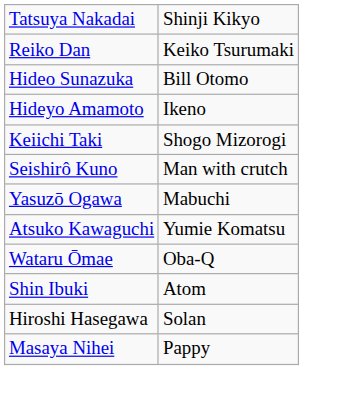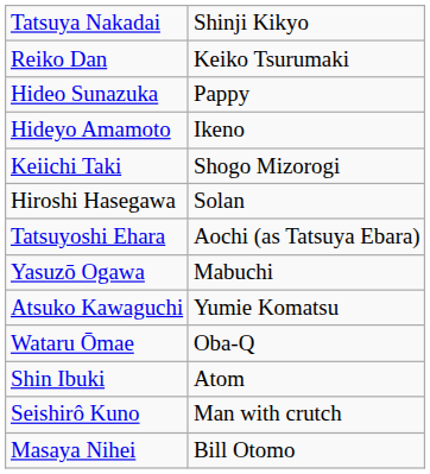 <table class="wikitable">
 <tr>
 <td><a href='#'>Tatsuya Nakadai</a></td>
 <td>Shinji Kikyo</td>
 </tr>
 <tr>
 <td><a href='#'>Reiko Dan</a></td>
 <td>Keiko Tsurumaki</td>
 </tr>
 <tr>
 <td><a href='#'>Hideo Sunazuka</a></td>
-<td>Bill Otomo</td>
+<td>Pappy</td>
 </tr>
 <tr>
 <td><a href='#'>Hideyo Amamoto</a></td>
 <td>Ikeno</td>
 </tr>
 <tr>
 <td><a href='#'>Keiichi Taki</a></td>
 <td>Shogo Mizorogi</td>
 </tr>
 <tr>
-<td><a href='#'>Seishirô Kuno</a></td>
-<td>Man with crutch</td>
+<td>Hiroshi Hasegawa</td>
+<td>Solan</td>
+</tr>
+<tr>
+<td><a href='#'>Tatsuyoshi Ehara</a></td>
+<td>Aochi (as Tatsuya Ebara)</td>
 </tr>
 <tr>
 <td><a href='#'>Yasuzō Ogawa</a></td>
 <td>Mabuchi</td>
 </tr>
 <tr>
 <td><a href='#'>Atsuko Kawaguchi</a></td>
 <td>Yumie Komatsu</td>
 </tr>
 <tr>
 <td><a href='#'>Wataru Ōmae</a></td>
 <td>Oba-Q</td>
 </tr>
 <tr>
 <td><a href='#'>Shin Ibuki</a></td>
 <td>Atom</td>
 </tr>
 <tr>
-<td>Hiroshi Hasegawa</td>
-<td>Solan</td>
+<td><a href='#'>Seishirô Kuno</a></td>
+<td>Man with crutch</td>
 </tr>
 <tr>
 <td><a href='#'>Masaya Nihei</a></td>
-<td>Pappy</td>
+<td>Bill Otomo</td>
 </tr>
 </table>
